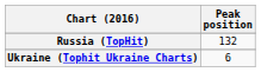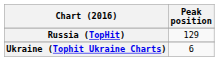 <table class="wikitable sortable plainrowheaders" style="text-align:center">
 <tr>
 <th>Chart (2016)</th>
 <th>Peak<br>position</th>
 </tr>
 <tr>
 </tr>
 <tr>
 </tr>
 <tr>
 </tr>
 <tr>
 </tr>
 <tr>
 </tr>
 <tr>
 <th scope="row">Russia (<a href='#'>TopHit</a>)</th>
-<td>132</td>
+<td>129</td>
 </tr>
 <tr>
 </tr>
 <tr>
 </tr>
 <tr>
 </tr>
 <tr>
 <th scope="row">Ukraine (<a href='#'>Tophit Ukraine Charts</a>)</th>
 <td>6</td>
 </tr>
 </table>
